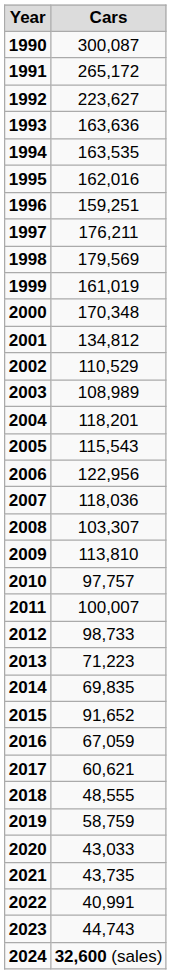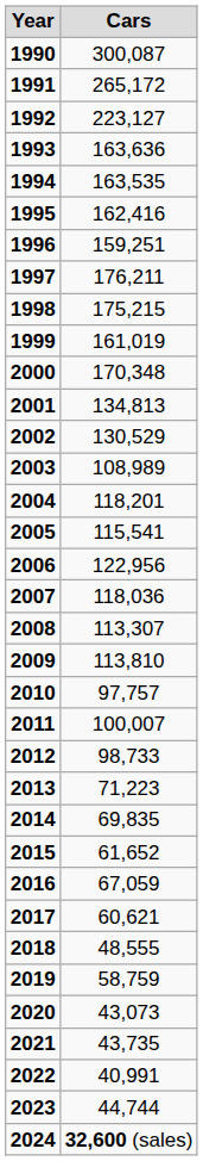 <table class="wikitable" style="text-align:center; font-size:85%; float:right;">
 <tr>
 <th style="background:#dcdcdc; text-align:center; vertical-align:middle;">Year</th>
 <th style="background:#dcdcdc; text-align:center; vertical-align:middle;">Cars</th>
 </tr>
 <tr>
 <td><strong>1990</strong></td>
 <td style="text-align:center;">300,087</td>
 </tr>
 <tr>
 <td><strong>1991</strong></td>
 <td style="text-align:center;">265,172</td>
 </tr>
 <tr>
 <td><strong>1992</strong></td>
-<td style="text-align:center;">223,627</td>
+<td style="text-align:center;">223,127</td>
 </tr>
 <tr>
 <td><strong>1993</strong></td>
 <td style="text-align:center;">163,636</td>
 </tr>
 <tr>
 <td><strong>1994</strong></td>
 <td style="text-align:center;">163,535</td>
 </tr>
 <tr>
 <td><strong>1995</strong></td>
-<td style="text-align:center;">162,016</td>
+<td style="text-align:center;">162,416</td>
 </tr>
 <tr>
 <td><strong>1996</strong></td>
 <td style="text-align:center;">159,251</td>
 </tr>
 <tr>
 <td><strong>1997</strong></td>
 <td style="text-align:center;">176,211</td>
 </tr>
 <tr>
 <td><strong>1998</strong></td>
-<td style="text-align:center;">179,569</td>
+<td style="text-align:center;">175,215</td>
 </tr>
 <tr>
 <td><strong>1999</strong></td>
 <td style="text-align:center;">161,019</td>
 </tr>
 <tr>
 <td><strong>2000</strong></td>
 <td style="text-align:center;">170,348</td>
 </tr>
 <tr>
 <td><strong>2001</strong></td>
-<td style="text-align:center;">134,812</td>
+<td style="text-align:center;">134,813</td>
 </tr>
 <tr>
 <td><strong>2002</strong></td>
-<td style="text-align:center;">110,529</td>
+<td style="text-align:center;">130,529</td>
 </tr>
 <tr>
 <td><strong>2003</strong></td>
 <td style="text-align:center;">108,989</td>
 </tr>
 <tr>
 <td><strong>2004</strong></td>
 <td style="text-align:center;">118,201</td>
 </tr>
 <tr>
 <td><strong>2005</strong></td>
-<td style="text-align:center;">115,543</td>
+<td style="text-align:center;">115,541</td>
 </tr>
 <tr>
 <td><strong>2006</strong></td>
 <td style="text-align:center;">122,956</td>
 </tr>
 <tr>
 <td><strong>2007</strong></td>
 <td style="text-align:center;">118,036</td>
 </tr>
 <tr>
 <td><strong>2008</strong></td>
-<td style="text-align:center;">103,307</td>
+<td style="text-align:center;">113,307</td>
 </tr>
 <tr>
 <td><strong>2009</strong></td>
 <td style="text-align:center;">113,810</td>
 </tr>
 <tr>
 <td><strong>2010</strong></td>
 <td style="text-align:center;">97,757</td>
 </tr>
 <tr>
 <td><strong>2011</strong></td>
 <td style="text-align:center;">100,007</td>
 </tr>
 <tr>
 <td><strong>2012</strong></td>
 <td style="text-align:center;">98,733</td>
 </tr>
 <tr>
 <td><strong>2013</strong></td>
 <td style="text-align:center;">71,223</td>
 </tr>
 <tr>
 <td><strong>2014</strong></td>
 <td style="text-align:center;">69,835</td>
 </tr>
 <tr>
 <td><strong>2015</strong></td>
-<td style="text-align:center;">91,652</td>
+<td style="text-align:center;">61,652</td>
 </tr>
 <tr>
 <td><strong>2016</strong></td>
 <td style="text-align:center;">67,059</td>
 </tr>
 <tr>
 <td><strong>2017</strong></td>
 <td style="text-align:center;">60,621</td>
 </tr>
 <tr>
 <td><strong>2018</strong></td>
 <td style="text-align:center;">48,555</td>
 </tr>
 <tr>
 <td><strong>2019</strong></td>
 <td style="text-align:center;">58,759</td>
 </tr>
 <tr>
 <td><strong>2020</strong></td>
-<td style="text-align:center;">43,033</td>
+<td style="text-align:center;">43,073</td>
 </tr>
 <tr>
 <td><strong>2021</strong></td>
 <td style="text-align:center;">43,735</td>
 </tr>
 <tr>
 <td><strong>2022</strong></td>
 <td style="text-align:center;">40,991</td>
 </tr>
 <tr>
 <td><strong>2023</strong></td>
-<td style="text-align:center;">44,743</td>
+<td style="text-align:center;">44,744</td>
 </tr>
 <tr>
 <td><strong>2024</strong></td>
 <td style="text-align:center;"><strong>32,600</strong> (sales)</td>
 </tr>
 </table>
